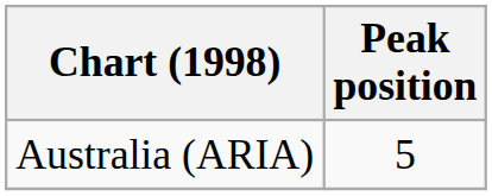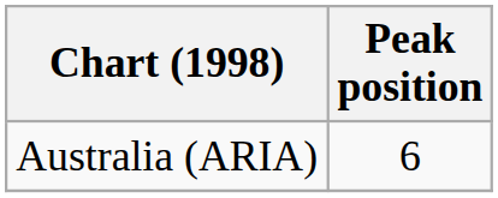 <table class="wikitable sortable">
 <tr>
 <th>Chart (1998)</th>
 <th>Peak<br>position</th>
 </tr>
 <tr>
 <td>Australia (ARIA)</td>
-<td align="center">5</td>
+<td align="center">6</td>
 </tr>
 <tr>
 </tr>
 </table>
